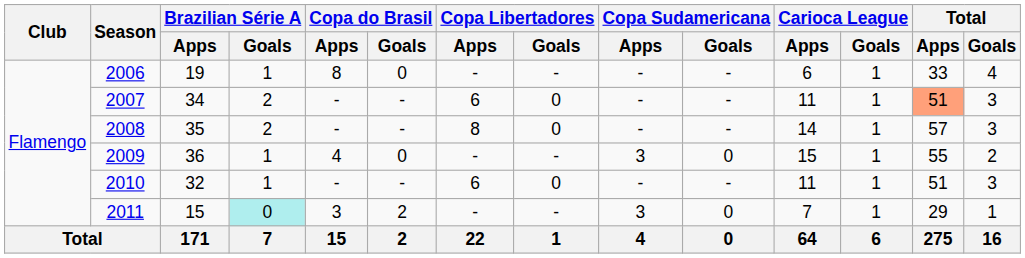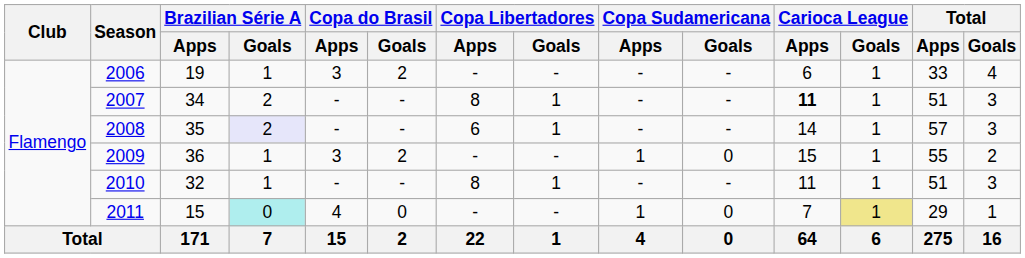 <table class="wikitable" style="text-align: center;">
 <tr>
 <th rowspan="2">Club</th>
 <th rowspan="2">Season</th>
 <th colspan="2"><a href='#'>Brazilian Série A</a></th>
 <th colspan="2"><a href='#'>Copa do Brasil</a></th>
 <th colspan="2"><a href='#'>Copa Libertadores</a></th>
 <th colspan="2"><a href='#'>Copa Sudamericana</a></th>
 <th colspan="2"><a href='#'>Carioca League</a></th>
 <th colspan="2">Total</th>
 </tr>
 <tr>
 <th>Apps</th>
 <th>Goals</th>
 <th>Apps</th>
 <th>Goals</th>
 <th>Apps</th>
 <th>Goals</th>
 <th>Apps</th>
 <th>Goals</th>
 <th>Apps</th>
 <th>Goals</th>
 <th>Apps</th>
 <th>Goals</th>
 </tr>
 <tr>
 <td rowspan="6" valign="center"><a href='#'>Flamengo</a></td>
 <td><a href='#'>2006</a></td>
 <td>19</td>
 <td>1</td>
-<td>8</td>
-<td>0</td>
+<td>3</td>
+<td>2</td>
 <td>-</td>
 <td>-</td>
 <td>-</td>
 <td>-</td>
 <td>6</td>
 <td>1</td>
 <td>33</td>
 <td>4</td>
 </tr>
 <tr>
 <td><a href='#'>2007</a></td>
 <td>34</td>
 <td>2</td>
 <td>-</td>
 <td>-</td>
-<td>6</td>
-<td>0</td>
+<td>8</td>
+<td>1</td>
 <td>-</td>
 <td>-</td>
-<td>11</td>
+<td><strong>11</strong></td>
 <td>1</td>
-<td style="background: lightsalmon;">51</td>
+<td>51</td>
 <td>3</td>
 </tr>
 <tr>
 <td><a href='#'>2008</a></td>
 <td>35</td>
-<td>2</td>
+<td style="background: lavender;">2</td>
 <td>-</td>
 <td>-</td>
-<td>8</td>
-<td>0</td>
+<td>6</td>
+<td>1</td>
 <td>-</td>
 <td>-</td>
 <td>14</td>
 <td>1</td>
 <td>57</td>
 <td>3</td>
 </tr>
 <tr>
 <td><a href='#'>2009</a></td>
 <td>36</td>
 <td>1</td>
-<td>4</td>
-<td>0</td>
+<td>3</td>
+<td>2</td>
 <td>-</td>
 <td>-</td>
-<td>3</td>
+<td>1</td>
 <td>0</td>
 <td>15</td>
 <td>1</td>
 <td>55</td>
 <td>2</td>
 </tr>
 <tr>
 <td><a href='#'>2010</a></td>
 <td>32</td>
 <td>1</td>
 <td>-</td>
 <td>-</td>
-<td>6</td>
-<td>0</td>
+<td>8</td>
+<td>1</td>
 <td>-</td>
 <td>-</td>
 <td>11</td>
 <td>1</td>
 <td>51</td>
 <td>3</td>
 </tr>
 <tr>
 <td><a href='#'>2011</a></td>
 <td>15</td>
 <td style="background: paleturquoise;">0</td>
-<td>3</td>
-<td>2</td>
+<td>4</td>
+<td>0</td>
 <td>-</td>
 <td>-</td>
-<td>3</td>
+<td>1</td>
 <td>0</td>
 <td>7</td>
-<td>1</td>
+<td style="background: khaki;">1</td>
 <td>29</td>
 <td>1</td>
 </tr>
 <tr>
 <th colspan="2"><strong>Total</strong></th>
 <th>171</th>
 <th>7</th>
 <th>15</th>
 <th>2</th>
 <th>22</th>
 <th>1</th>
 <th>4</th>
 <th>0</th>
 <th>64</th>
 <th>6</th>
 <th>275</th>
 <th>16</th>
 </tr>
 </table>
